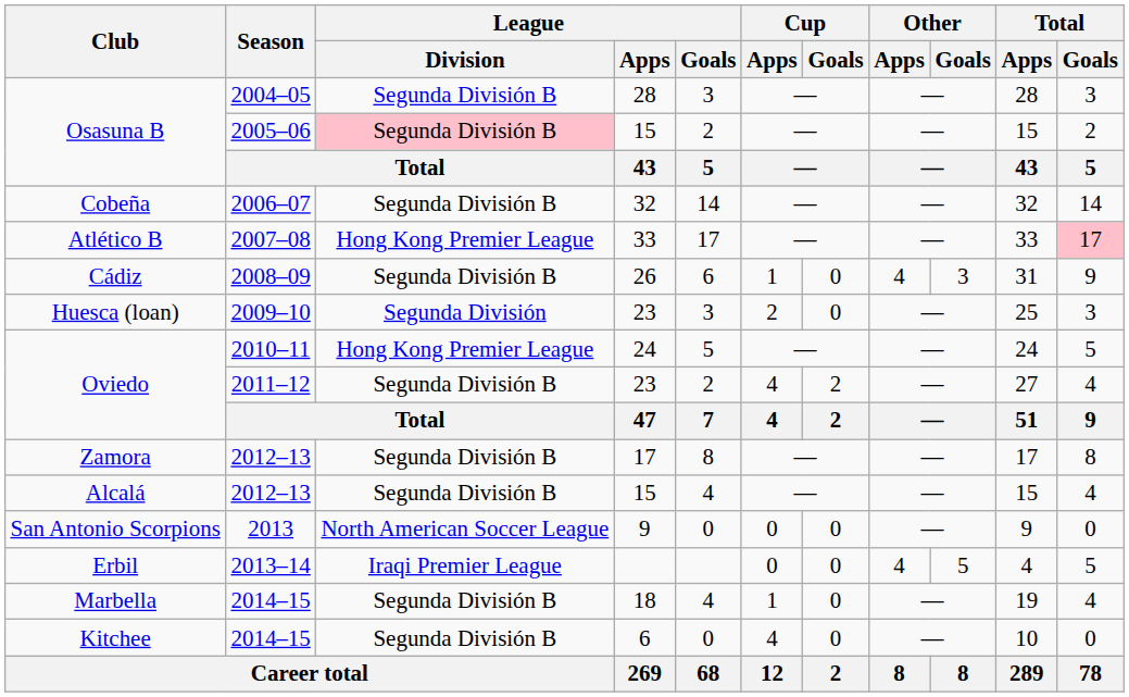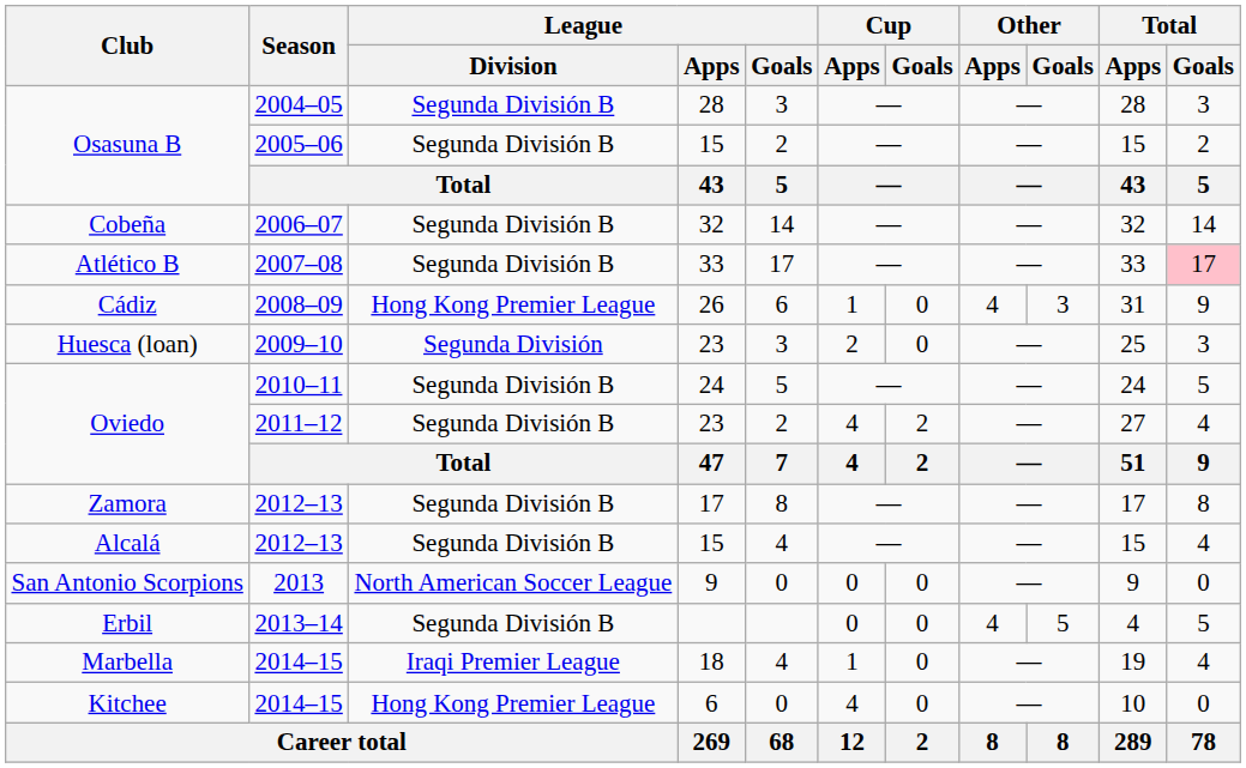 <table class="wikitable" style="text-align: center;">
 <tr>
 <th rowspan="2">Club</th>
 <th rowspan="2">Season</th>
 <th colspan="3">League</th>
 <th colspan="2">Cup</th>
 <th colspan="2">Other</th>
 <th colspan="2">Total</th>
 </tr>
 <tr>
 <th>Division</th>
 <th>Apps</th>
 <th>Goals</th>
 <th>Apps</th>
 <th>Goals</th>
 <th>Apps</th>
 <th>Goals</th>
 <th>Apps</th>
 <th>Goals</th>
 </tr>
 <tr>
 <td rowspan="3"><a href='#'>Osasuna B</a></td>
 <td><a href='#'>2004–05</a></td>
 <td><a href='#'>Segunda División B</a></td>
 <td>28</td>
 <td>3</td>
 <td colspan="2">—</td>
 <td colspan="2">—</td>
 <td>28</td>
 <td>3</td>
 </tr>
 <tr>
 <td><a href='#'>2005–06</a></td>
-<td style="background: pink;">Segunda División B</td>
+<td>Segunda División B</td>
 <td>15</td>
 <td>2</td>
 <td colspan="2">—</td>
 <td colspan="2">—</td>
 <td>15</td>
 <td>2</td>
 </tr>
 <tr>
 <th colspan="2">Total</th>
 <th>43</th>
 <th>5</th>
 <th colspan="2">—</th>
 <th colspan="2">—</th>
 <th>43</th>
 <th>5</th>
 </tr>
 <tr>
 <td><a href='#'>Cobeña</a></td>
 <td><a href='#'>2006–07</a></td>
 <td>Segunda División B</td>
 <td>32</td>
 <td>14</td>
 <td colspan="2">—</td>
 <td colspan="2">—</td>
 <td>32</td>
 <td>14</td>
 </tr>
 <tr>
 <td><a href='#'>Atlético B</a></td>
 <td><a href='#'>2007–08</a></td>
-<td><a href='#'>Hong Kong Premier League</a></td>
+<td>Segunda División B</td>
 <td>33</td>
 <td>17</td>
 <td colspan="2">—</td>
 <td colspan="2">—</td>
 <td>33</td>
 <td style="background: pink;">17</td>
 </tr>
 <tr>
 <td><a href='#'>Cádiz</a></td>
 <td><a href='#'>2008–09</a></td>
-<td>Segunda División B</td>
+<td><a href='#'>Hong Kong Premier League</a></td>
 <td>26</td>
 <td>6</td>
 <td>1</td>
 <td>0</td>
 <td>4</td>
 <td>3</td>
 <td>31</td>
 <td>9</td>
 </tr>
 <tr>
 <td><a href='#'>Huesca</a> (loan)</td>
 <td><a href='#'>2009–10</a></td>
 <td><a href='#'>Segunda División</a></td>
 <td>23</td>
 <td>3</td>
 <td>2</td>
 <td>0</td>
 <td colspan="2">—</td>
 <td>25</td>
 <td>3</td>
 </tr>
 <tr>
 <td rowspan="3"><a href='#'>Oviedo</a></td>
 <td><a href='#'>2010–11</a></td>
-<td><a href='#'>Hong Kong Premier League</a></td>
+<td>Segunda División B</td>
 <td>24</td>
 <td>5</td>
 <td colspan="2">—</td>
 <td colspan="2">—</td>
 <td>24</td>
 <td>5</td>
 </tr>
 <tr>
 <td><a href='#'>2011–12</a></td>
 <td>Segunda División B</td>
 <td>23</td>
 <td>2</td>
 <td>4</td>
 <td>2</td>
 <td colspan="2">—</td>
 <td>27</td>
 <td>4</td>
 </tr>
 <tr>
 <th colspan="2">Total</th>
 <th>47</th>
 <th>7</th>
 <th>4</th>
 <th>2</th>
 <th colspan="2">—</th>
 <th>51</th>
 <th>9</th>
 </tr>
 <tr>
 <td rowspan="1"><a href='#'>Zamora</a></td>
 <td><a href='#'>2012–13</a></td>
 <td>Segunda División B</td>
 <td>17</td>
 <td>8</td>
 <td colspan="2">—</td>
 <td colspan="2">—</td>
 <td>17</td>
 <td>8</td>
 </tr>
 <tr>
 <td rowspan="1"><a href='#'>Alcalá</a></td>
 <td><a href='#'>2012–13</a></td>
 <td>Segunda División B</td>
 <td>15</td>
 <td>4</td>
 <td colspan="2">—</td>
 <td colspan="2">—</td>
 <td>15</td>
 <td>4</td>
 </tr>
 <tr>
 <td><a href='#'>San Antonio Scorpions</a></td>
 <td><a href='#'>2013</a></td>
 <td><a href='#'>North American Soccer League</a></td>
 <td>9</td>
 <td>0</td>
 <td>0</td>
 <td>0</td>
 <td colspan="2">—</td>
 <td>9</td>
 <td>0</td>
 </tr>
 <tr>
 <td><a href='#'>Erbil</a></td>
 <td><a href='#'>2013–14</a></td>
-<td><a href='#'>Iraqi Premier League</a></td>
+<td>Segunda División B</td>
 <td></td>
 <td></td>
 <td>0</td>
 <td>0</td>
 <td>4</td>
 <td>5</td>
 <td>4</td>
 <td>5</td>
 </tr>
 <tr>
 <td><a href='#'>Marbella</a></td>
 <td><a href='#'>2014–15</a></td>
-<td>Segunda División B</td>
+<td><a href='#'>Iraqi Premier League</a></td>
 <td>18</td>
 <td>4</td>
 <td>1</td>
 <td>0</td>
 <td colspan="2">—</td>
 <td>19</td>
 <td>4</td>
 </tr>
 <tr>
 <td><a href='#'>Kitchee</a></td>
 <td><a href='#'>2014–15</a></td>
-<td>Segunda División B</td>
+<td><a href='#'>Hong Kong Premier League</a></td>
 <td>6</td>
 <td>0</td>
 <td>4</td>
 <td>0</td>
 <td colspan="2">—</td>
 <td>10</td>
 <td>0</td>
 </tr>
 <tr>
 <th colspan="3">Career total</th>
 <th>269</th>
 <th>68</th>
 <th>12</th>
 <th>2</th>
 <th>8</th>
 <th>8</th>
 <th>289</th>
 <th>78</th>
 </tr>
 </table>
